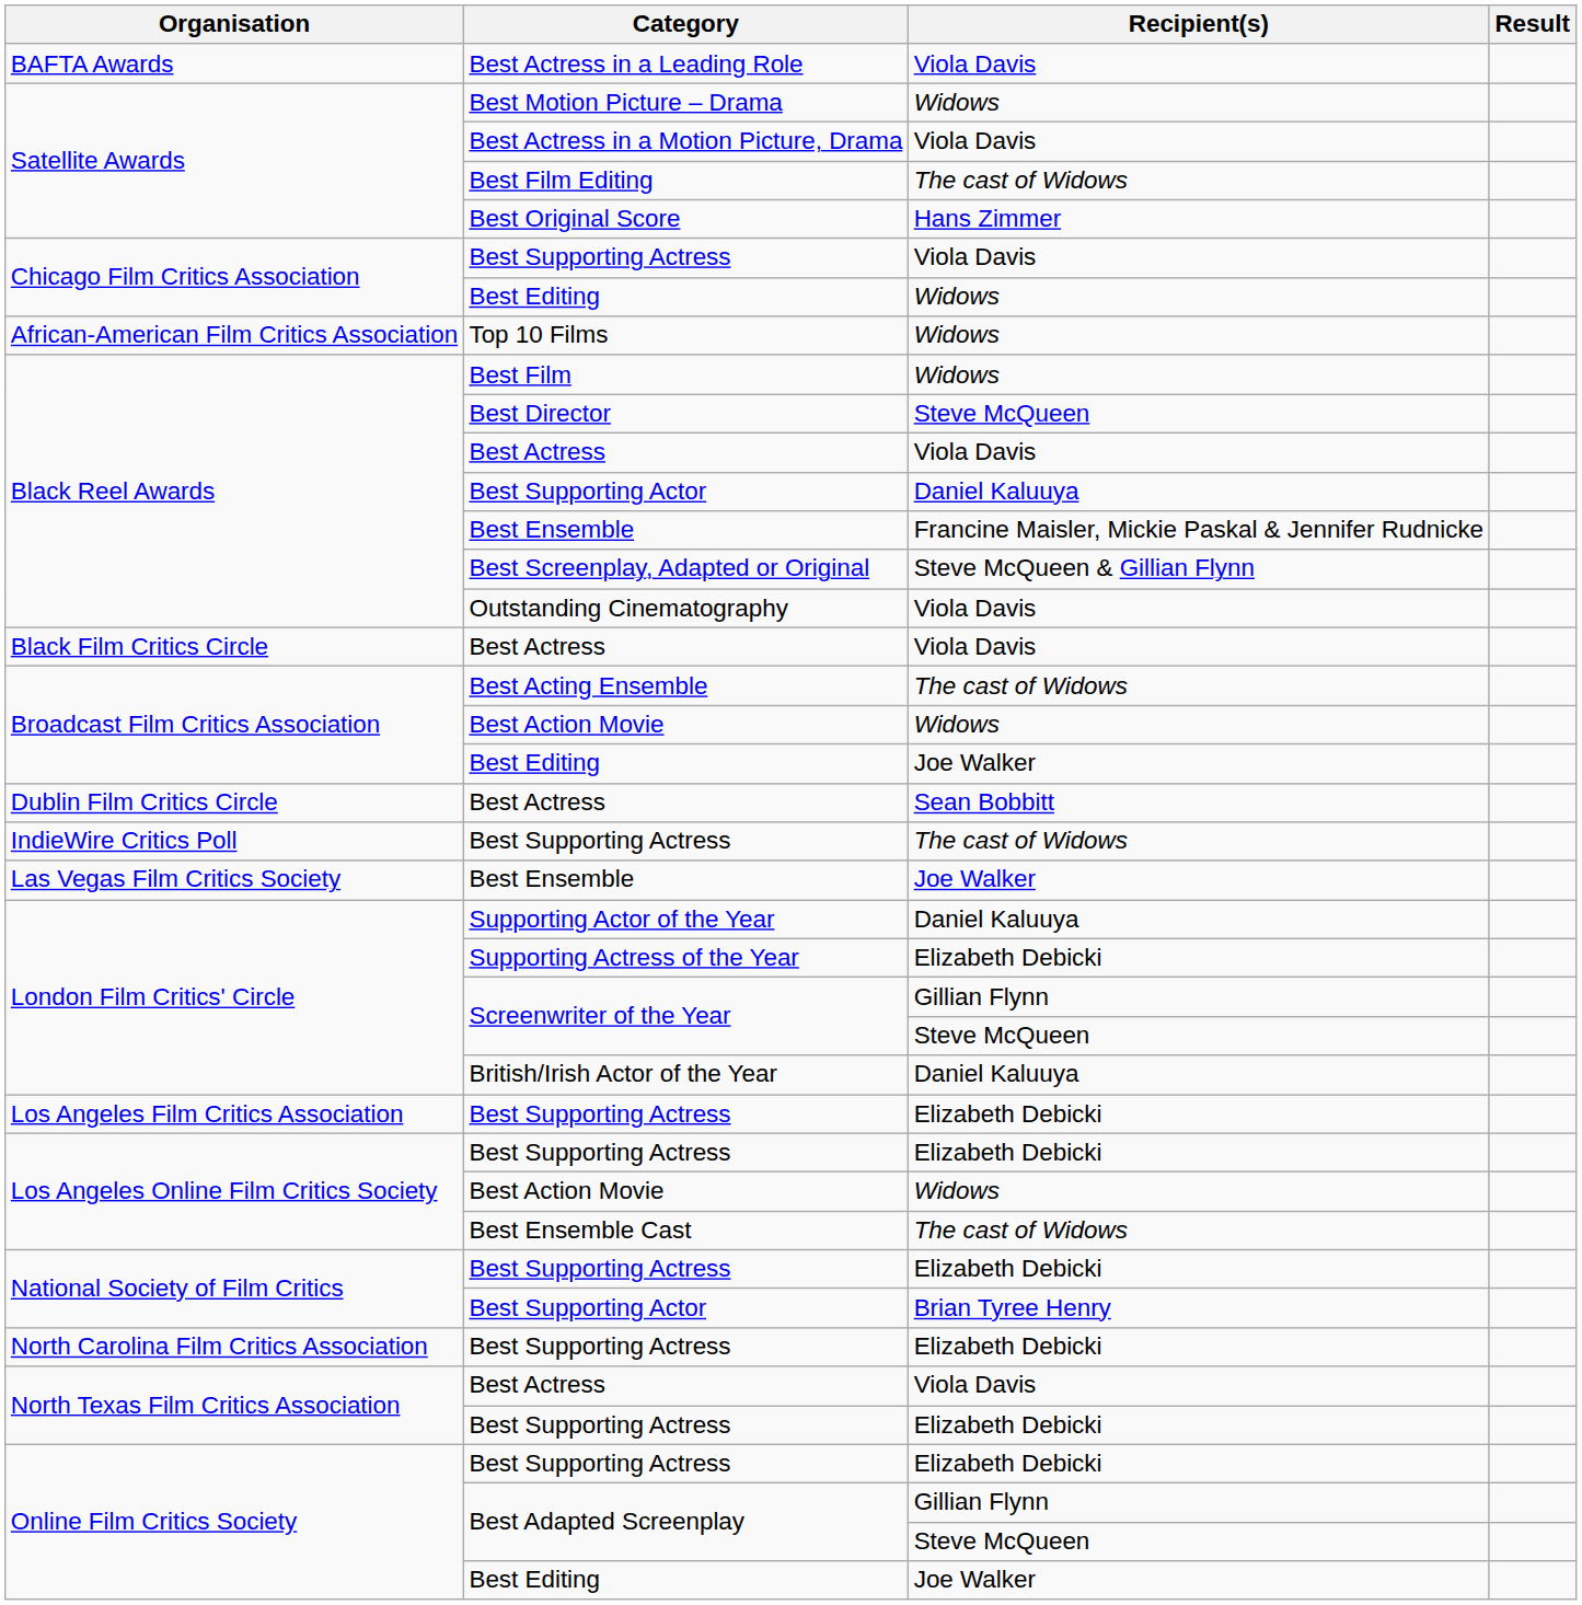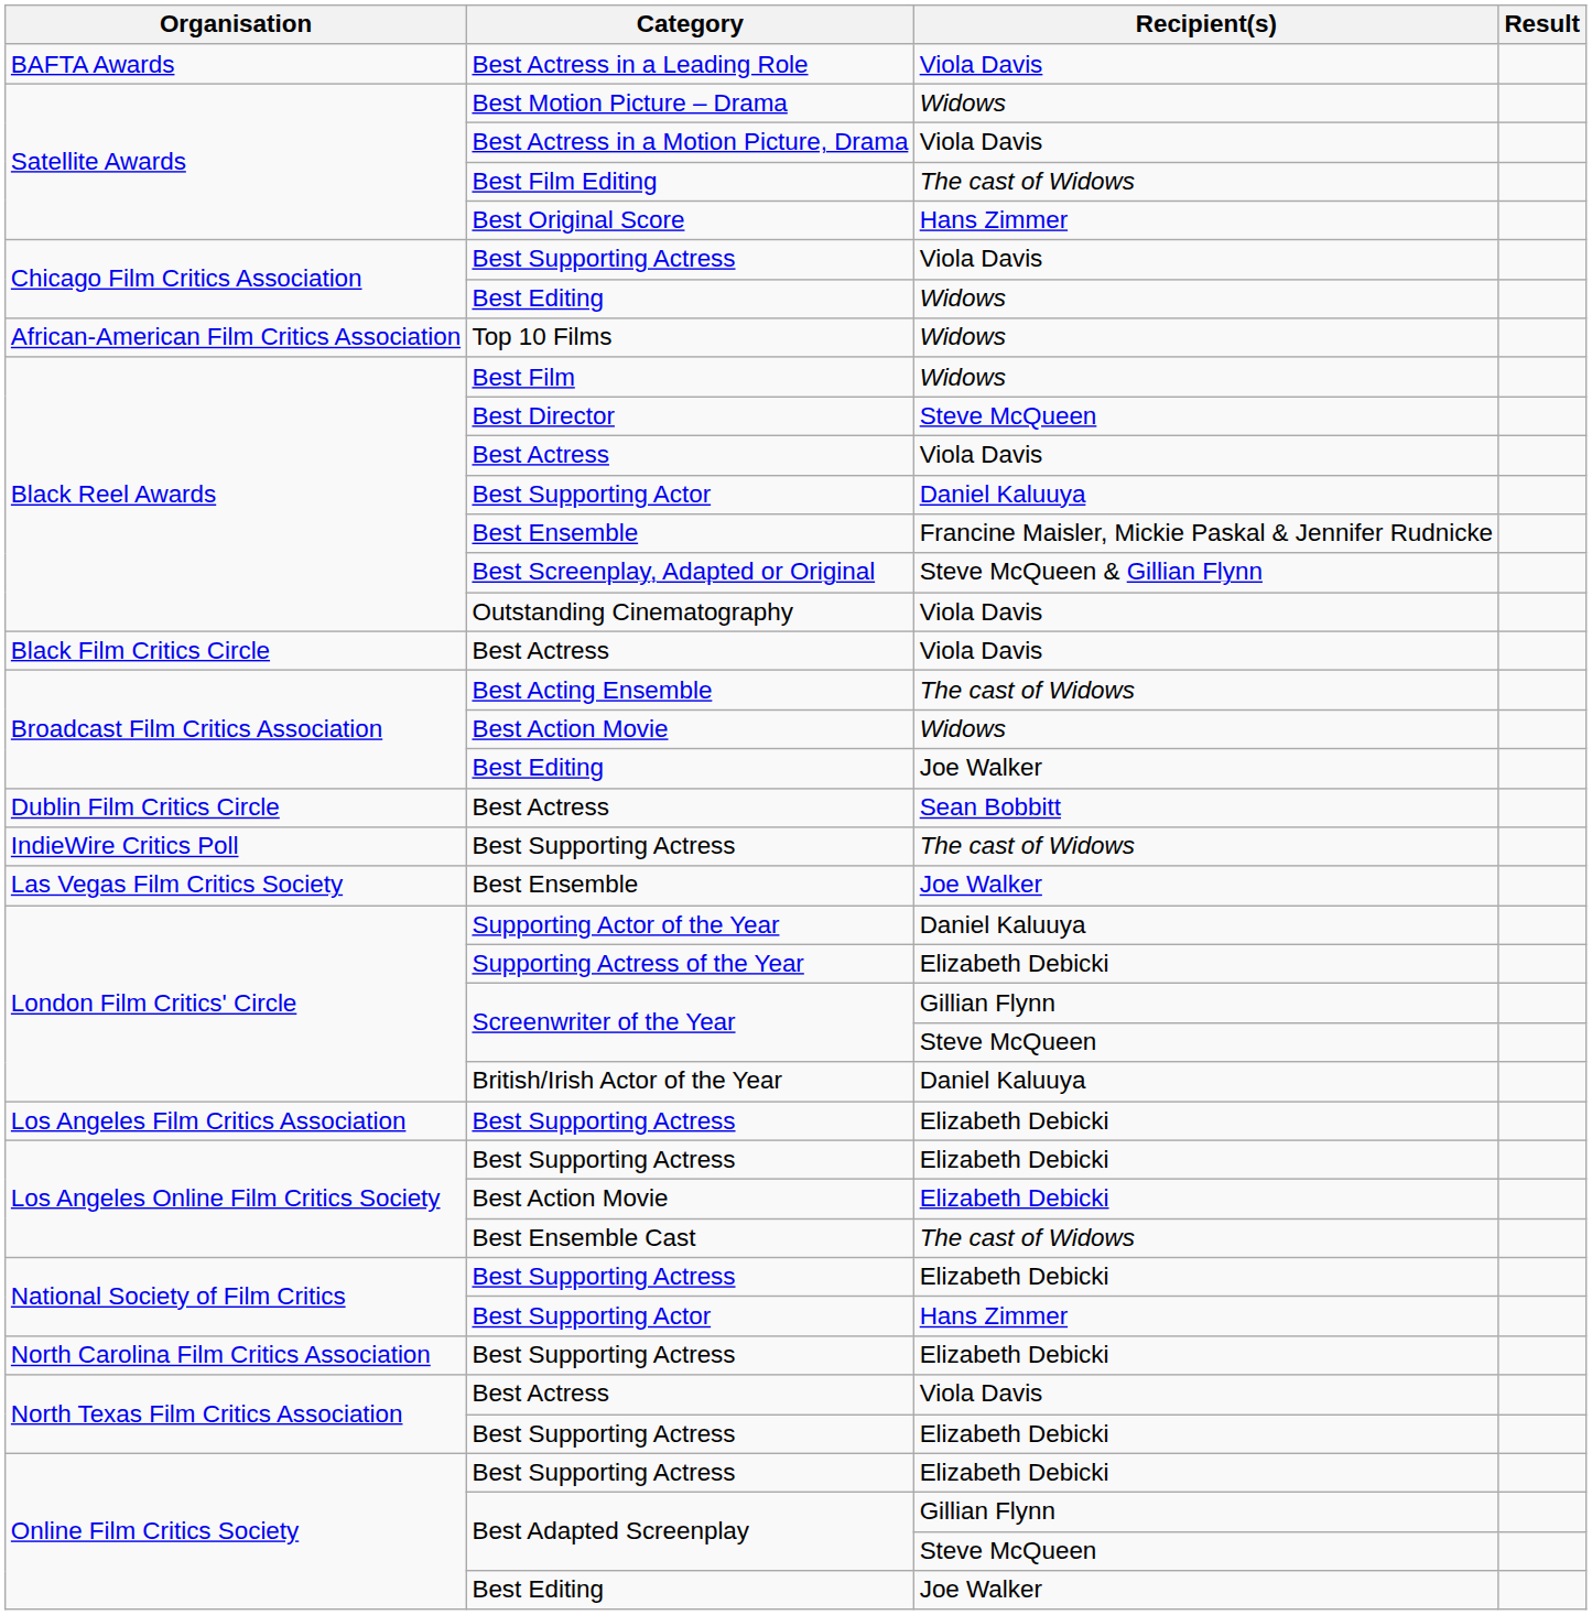 <table class="wikitable plainrowheaders sortable">
 <tr>
 <th scope="col">Organisation</th>
 <th scope="col">Category</th>
 <th scope="col">Recipient(s)</th>
 <th scope="col">Result</th>
 </tr>
 <tr>
 <td rowspan=1><a href='#'>BAFTA Awards</a></td>
 <td><a href='#'>Best Actress in a Leading Role</a></td>
 <td><a href='#'>Viola Davis</a></td>
 <td></td>
 </tr>
 <tr>
 <td rowspan=4><a href='#'>Satellite Awards</a></td>
 <td><a href='#'>Best Motion Picture – Drama</a></td>
 <td><em>Widows</em></td>
 <td></td>
 </tr>
 <tr>
 <td><a href='#'>Best Actress in a Motion Picture, Drama</a></td>
 <td>Viola Davis</td>
 <td></td>
 </tr>
 <tr>
 <td><a href='#'>Best Film Editing</a></td>
 <td><em>The cast of Widows</em></td>
 <td></td>
 </tr>
 <tr>
 <td><a href='#'>Best Original Score</a></td>
 <td><a href='#'>Hans Zimmer</a></td>
 <td></td>
 </tr>
 <tr>
 <td rowspan="2"><a href='#'>Chicago Film Critics Association</a></td>
 <td><a href='#'>Best Supporting Actress</a></td>
 <td>Viola Davis</td>
 <td></td>
 </tr>
 <tr>
 <td><a href='#'>Best Editing</a></td>
 <td><em>Widows</em></td>
 <td></td>
 </tr>
 <tr>
 <td><a href='#'>African-American Film Critics Association</a></td>
 <td>Top 10 Films</td>
 <td><em>Widows</em></td>
 <td></td>
 </tr>
 <tr>
 <td rowspan="7"><a href='#'>Black Reel Awards</a></td>
 <td><a href='#'>Best Film</a></td>
 <td><em>Widows</em></td>
 <td></td>
 </tr>
 <tr>
 <td><a href='#'>Best Director</a></td>
 <td><a href='#'>Steve McQueen</a></td>
 <td></td>
 </tr>
 <tr>
 <td><a href='#'>Best Actress</a></td>
 <td>Viola Davis</td>
 <td></td>
 </tr>
 <tr>
 <td><a href='#'>Best Supporting Actor</a></td>
 <td><a href='#'>Daniel Kaluuya</a></td>
 <td></td>
 </tr>
 <tr>
 <td><a href='#'>Best Ensemble</a></td>
 <td>Francine Maisler, Mickie Paskal & Jennifer Rudnicke</td>
 <td></td>
 </tr>
 <tr>
 <td><a href='#'>Best Screenplay, Adapted or Original</a></td>
 <td>Steve McQueen & <a href='#'>Gillian Flynn</a></td>
 <td></td>
 </tr>
 <tr>
 <td>Outstanding Cinematography</td>
 <td>Viola Davis</td>
 <td></td>
 </tr>
 <tr>
 <td><a href='#'>Black Film Critics Circle</a></td>
 <td>Best Actress</td>
 <td>Viola Davis</td>
 <td></td>
 </tr>
 <tr>
 <td rowspan="3"><a href='#'>Broadcast Film Critics Association</a></td>
 <td><a href='#'>Best Acting Ensemble</a></td>
 <td><em>The cast of Widows</em></td>
 <td></td>
 </tr>
 <tr>
 <td><a href='#'>Best Action Movie</a></td>
 <td><em>Widows</em></td>
 <td></td>
 </tr>
 <tr>
 <td><a href='#'>Best Editing</a></td>
 <td>Joe Walker</td>
 <td></td>
 </tr>
 <tr>
 <td><a href='#'>Dublin Film Critics Circle</a></td>
 <td>Best Actress</td>
 <td><a href='#'>Sean Bobbitt</a></td>
 <td></td>
 </tr>
 <tr>
 <td><a href='#'>IndieWire Critics Poll</a></td>
 <td>Best Supporting Actress</td>
 <td><em>The cast of Widows</em></td>
 <td></td>
 </tr>
 <tr>
 <td><a href='#'>Las Vegas Film Critics Society</a></td>
 <td>Best Ensemble</td>
 <td><a href='#'>Joe Walker</a></td>
 <td></td>
 </tr>
 <tr>
 <td rowspan="5"><a href='#'>London Film Critics' Circle</a></td>
 <td><a href='#'>Supporting Actor of the Year</a></td>
 <td>Daniel Kaluuya</td>
 <td></td>
 </tr>
 <tr>
 <td><a href='#'>Supporting Actress of the Year</a></td>
 <td>Elizabeth Debicki</td>
 <td></td>
 </tr>
 <tr>
 <td rowspan="2"><a href='#'>Screenwriter of the Year</a></td>
 <td>Gillian Flynn</td>
 <td></td>
 </tr>
 <tr>
 <td>Steve McQueen</td>
 <td></td>
 </tr>
 <tr>
 <td>British/Irish Actor of the Year</td>
 <td>Daniel Kaluuya</td>
 <td></td>
 </tr>
 <tr>
 <td><a href='#'>Los Angeles Film Critics Association</a></td>
 <td><a href='#'>Best Supporting Actress</a></td>
 <td>Elizabeth Debicki</td>
 <td></td>
 </tr>
 <tr>
 <td rowspan="3"><a href='#'>Los Angeles Online Film Critics Society</a></td>
 <td>Best Supporting Actress</td>
 <td>Elizabeth Debicki</td>
 <td></td>
 </tr>
 <tr>
 <td>Best Action Movie</td>
-<td><em>Widows</em></td>
+<td><a href='#'>Elizabeth Debicki</a></td>
 <td></td>
 </tr>
 <tr>
 <td>Best Ensemble Cast</td>
 <td><em>The cast of Widows</em></td>
 <td></td>
 </tr>
 <tr>
 <td rowspan="2"><a href='#'>National Society of Film Critics</a></td>
 <td><a href='#'>Best Supporting Actress</a></td>
 <td>Elizabeth Debicki</td>
 <td></td>
 </tr>
 <tr>
 <td><a href='#'>Best Supporting Actor</a></td>
-<td><a href='#'>Brian Tyree Henry</a></td>
+<td><a href='#'>Hans Zimmer</a></td>
 <td></td>
 </tr>
 <tr>
 <td><a href='#'>North Carolina Film Critics Association</a></td>
 <td>Best Supporting Actress</td>
 <td>Elizabeth Debicki</td>
 <td></td>
 </tr>
 <tr>
 <td rowspan="2"><a href='#'>North Texas Film Critics Association</a></td>
 <td>Best Actress</td>
 <td>Viola Davis</td>
 <td></td>
 </tr>
 <tr>
 <td>Best Supporting Actress</td>
 <td>Elizabeth Debicki</td>
 <td></td>
 </tr>
 <tr>
 <td rowspan="4"><a href='#'>Online Film Critics Society</a></td>
 <td>Best Supporting Actress</td>
 <td>Elizabeth Debicki</td>
 <td></td>
 </tr>
 <tr>
 <td rowspan="2">Best Adapted Screenplay</td>
 <td>Gillian Flynn</td>
 <td></td>
 </tr>
 <tr>
 <td>Steve McQueen</td>
 <td></td>
 </tr>
 <tr>
 <td>Best Editing</td>
 <td>Joe Walker</td>
 <td></td>
 </tr>
 </table>
